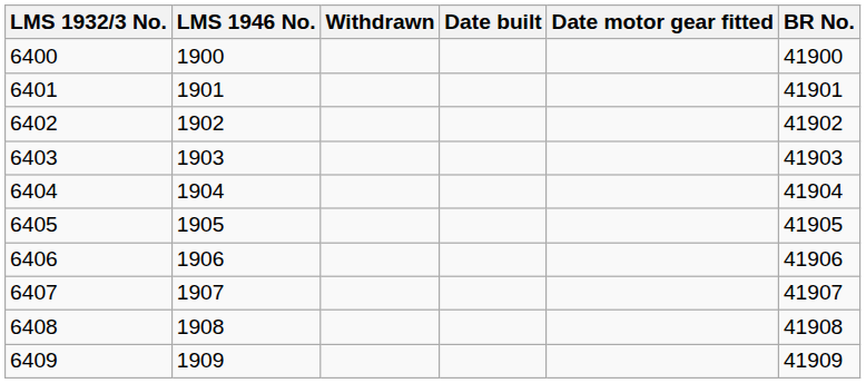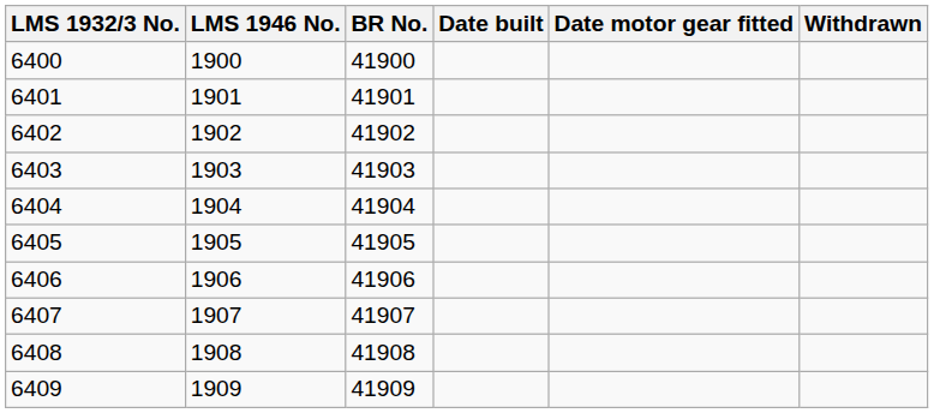 <table class="wikitable sortable">
 <tr>
 <th>LMS 1932/3 No.</th>
 <th>LMS 1946 No.</th>
-<th>Withdrawn</th>
+<th>BR No.</th>
 <th>Date built</th>
 <th>Date motor gear fitted</th>
-<th>BR No.</th>
+<th>Withdrawn</th>
 </tr>
 <tr>
 <td>6400</td>
 <td>1900</td>
+<td>41900</td>
 <td></td>
 <td></td>
 <td></td>
-<td>41900</td>
 </tr>
 <tr>
 <td>6401</td>
 <td>1901</td>
+<td>41901</td>
 <td></td>
 <td></td>
 <td></td>
-<td>41901</td>
 </tr>
 <tr>
 <td>6402</td>
 <td>1902</td>
+<td>41902</td>
 <td></td>
 <td></td>
 <td></td>
-<td>41902</td>
 </tr>
 <tr>
 <td>6403</td>
 <td>1903</td>
+<td>41903</td>
 <td></td>
 <td></td>
 <td></td>
-<td>41903</td>
 </tr>
 <tr>
 <td>6404</td>
 <td>1904</td>
+<td>41904</td>
 <td></td>
 <td></td>
 <td></td>
-<td>41904</td>
 </tr>
 <tr>
 <td>6405</td>
 <td>1905</td>
+<td>41905</td>
 <td></td>
 <td></td>
 <td></td>
-<td>41905</td>
 </tr>
 <tr>
 <td>6406</td>
 <td>1906</td>
+<td>41906</td>
 <td></td>
 <td></td>
 <td></td>
-<td>41906</td>
 </tr>
 <tr>
 <td>6407</td>
 <td>1907</td>
+<td>41907</td>
 <td></td>
 <td></td>
 <td></td>
-<td>41907</td>
 </tr>
 <tr>
 <td>6408</td>
 <td>1908</td>
+<td>41908</td>
 <td></td>
 <td></td>
 <td></td>
-<td>41908</td>
 </tr>
 <tr>
 <td>6409</td>
 <td>1909</td>
+<td>41909</td>
 <td></td>
 <td></td>
 <td></td>
-<td>41909</td>
 </tr>
 </table>
